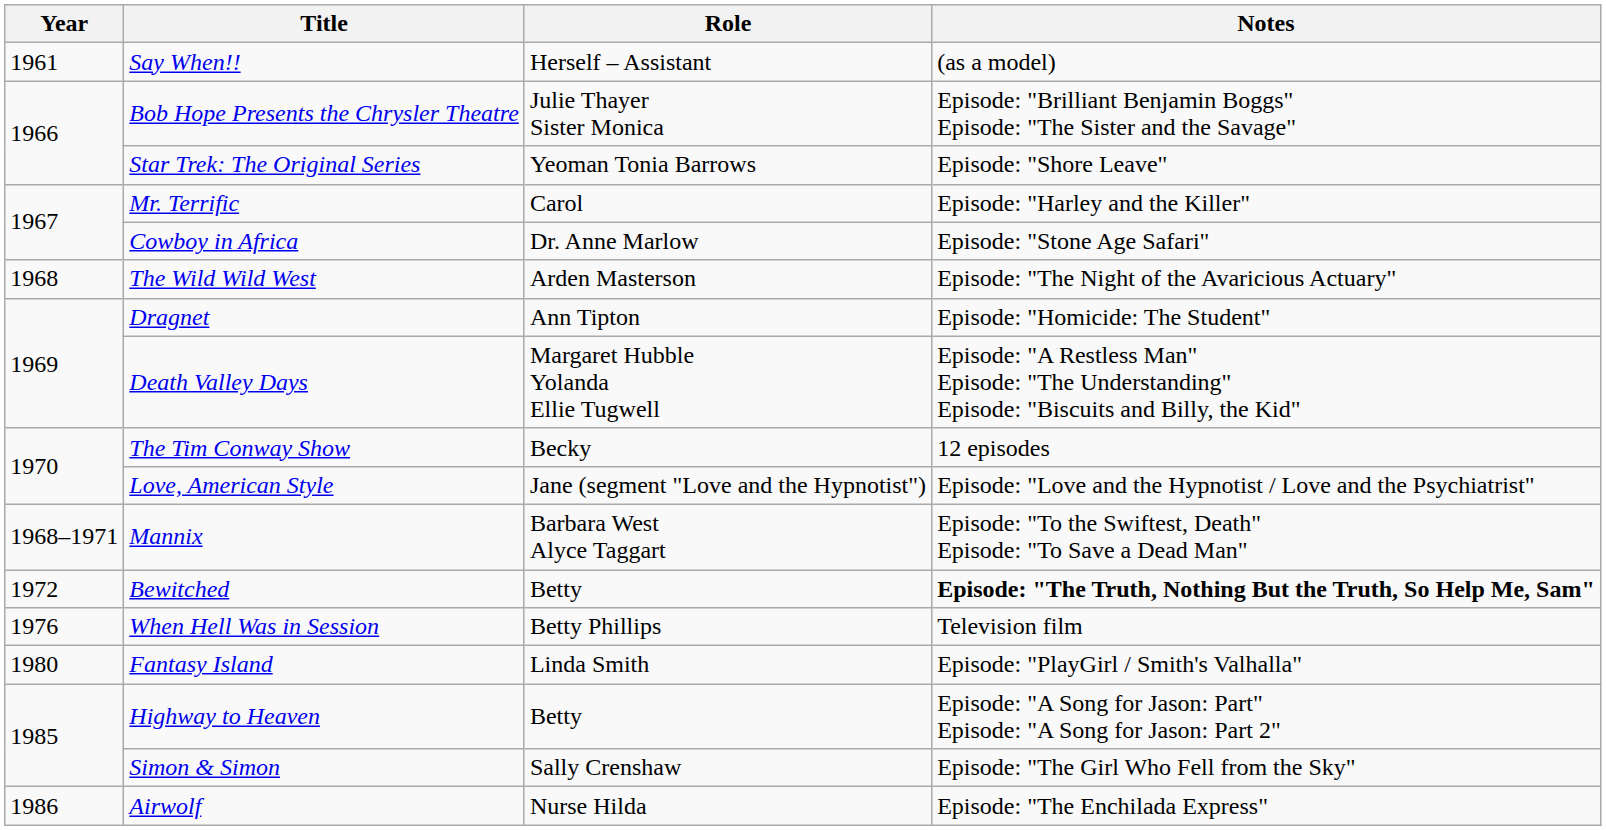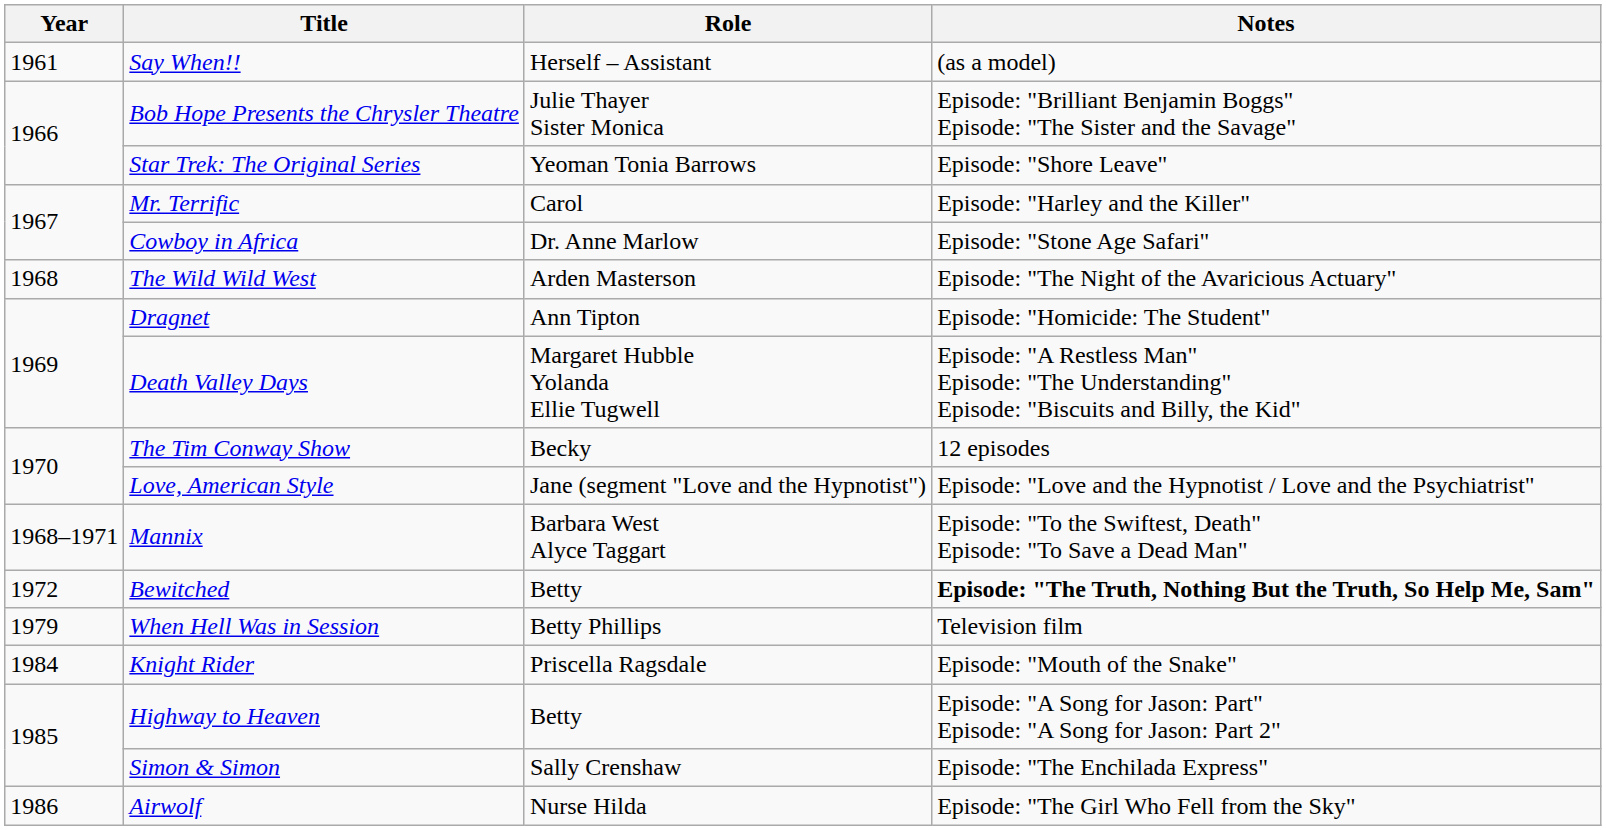 <table class="wikitable sortable">
 <tr>
 <th>Year</th>
 <th>Title</th>
 <th>Role</th>
 <th class="wikitable unsortable">Notes</th>
 </tr>
 <tr>
 <td>1961</td>
 <td><em><a href='#'>Say When!!</a></em></td>
 <td>Herself – Assistant</td>
 <td>(as a model)</td>
 </tr>
 <tr>
 <td rowspan="2">1966</td>
 <td><em><a href='#'>Bob Hope Presents the Chrysler Theatre</a></em></td>
 <td>Julie Thayer<br>Sister Monica</td>
 <td>Episode: "Brilliant Benjamin Boggs"<br>Episode: "The Sister and the Savage"</td>
 </tr>
 <tr>
 <td><em><a href='#'>Star Trek: The Original Series</a></em></td>
 <td>Yeoman Tonia Barrows</td>
 <td>Episode: "Shore Leave"</td>
 </tr>
 <tr>
 <td rowspan="2">1967</td>
 <td><em><a href='#'>Mr. Terrific</a></em></td>
 <td>Carol</td>
 <td>Episode: "Harley and the Killer"</td>
 </tr>
 <tr>
 <td><em><a href='#'>Cowboy in Africa</a></em></td>
 <td>Dr. Anne Marlow</td>
 <td>Episode: "Stone Age Safari"</td>
 </tr>
 <tr>
 <td>1968</td>
 <td><em><a href='#'>The Wild Wild West</a></em></td>
 <td>Arden Masterson</td>
 <td>Episode: "The Night of the Avaricious Actuary"</td>
 </tr>
 <tr>
 <td rowspan="2">1969</td>
 <td><em><a href='#'>Dragnet</a></em></td>
 <td>Ann Tipton</td>
 <td>Episode: "Homicide: The Student"</td>
 </tr>
 <tr>
 <td><em><a href='#'>Death Valley Days</a></em></td>
 <td>Margaret Hubble<br>Yolanda<br>Ellie Tugwell</td>
 <td>Episode: "A Restless Man"<br>Episode: "The Understanding"<br>Episode: "Biscuits and Billy, the Kid"</td>
 </tr>
 <tr>
 <td rowspan="2">1970</td>
 <td><em><a href='#'>The Tim Conway Show</a></em></td>
 <td>Becky</td>
 <td>12 episodes</td>
 </tr>
 <tr>
 <td><em><a href='#'>Love, American Style</a></em></td>
 <td>Jane (segment "Love and the Hypnotist")</td>
 <td>Episode: "Love and the Hypnotist / Love and the Psychiatrist"</td>
 </tr>
 <tr>
 <td>1968–1971</td>
 <td><em><a href='#'>Mannix</a></em></td>
 <td>Barbara West<br>Alyce Taggart</td>
 <td>Episode: "To the Swiftest, Death"<br>Episode: "To Save a Dead Man"</td>
 </tr>
 <tr>
 <td>1972</td>
 <td><em><a href='#'>Bewitched</a></em></td>
 <td>Betty</td>
 <td><strong>Episode: "The Truth, Nothing But the Truth, So Help Me, Sam"</strong></td>
 </tr>
 <tr>
-<td>1976</td>
+<td>1979</td>
 <td><em><a href='#'>When Hell Was in Session</a></em></td>
 <td>Betty Phillips</td>
 <td>Television film</td>
 </tr>
 <tr>
-<td>1980</td>
-<td><em><a href='#'>Fantasy Island</a></em></td>
-<td>Linda Smith</td>
-<td>Episode: "PlayGirl / Smith's Valhalla"</td>
+<td>1984</td>
+<td><em><a href='#'>Knight Rider</a></em></td>
+<td>Priscella Ragsdale</td>
+<td>Episode: "Mouth of the Snake"</td>
 </tr>
 <tr>
 <td rowspan="2">1985</td>
 <td><em><a href='#'>Highway to Heaven</a></em></td>
 <td>Betty</td>
 <td>Episode: "A Song for Jason: Part"<br>Episode: "A Song for Jason: Part 2"</td>
 </tr>
 <tr>
 <td><em><a href='#'>Simon & Simon</a></em></td>
 <td>Sally Crenshaw</td>
-<td>Episode: "The Girl Who Fell from the Sky"</td>
+<td>Episode: "The Enchilada Express"</td>
 </tr>
 <tr>
 <td>1986</td>
 <td><em><a href='#'>Airwolf</a></em></td>
 <td>Nurse Hilda</td>
-<td>Episode: "The Enchilada Express"</td>
+<td>Episode: "The Girl Who Fell from the Sky"</td>
 </tr>
 </table>
